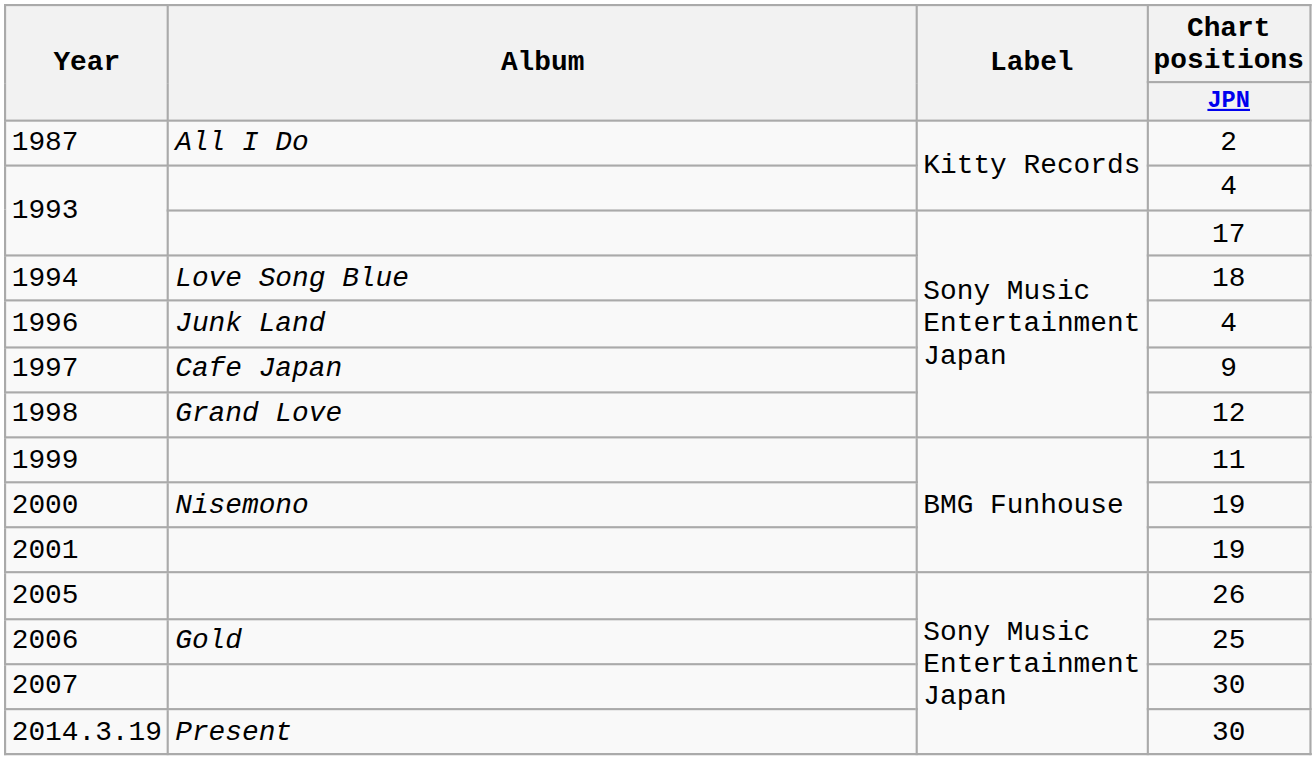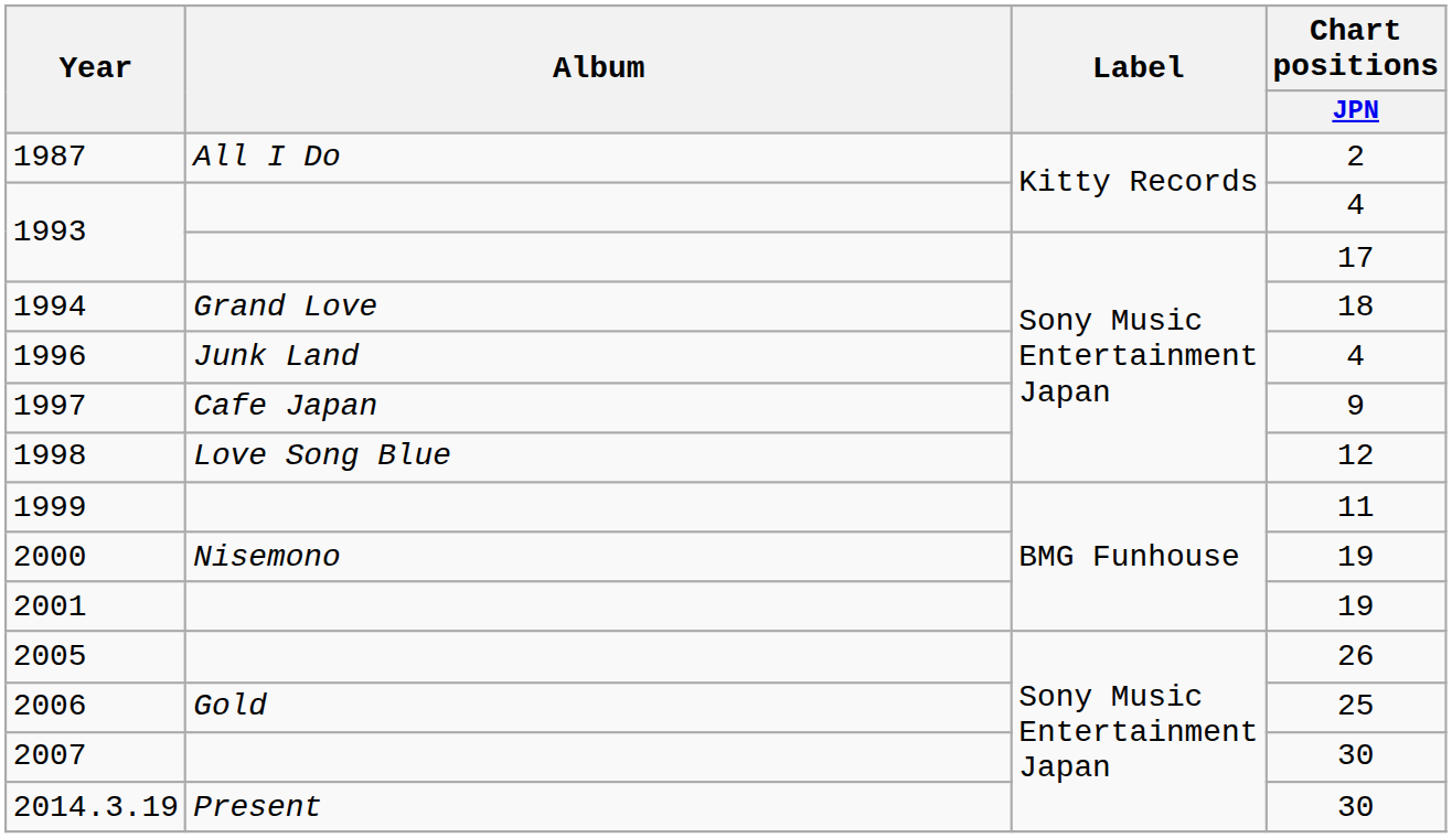 <table class="wikitable">
 <tr>
 <th rowspan="2">Year</th>
 <th rowspan="2" width="500">Album</th>
 <th rowspan="2">Label</th>
 <th colspan="1">Chart positions</th>
 </tr>
 <tr>
 <th style="width:2em;font-size:85%"><a href='#'>JPN</a><br></th>
 </tr>
 <tr>
 <td>1987</td>
 <td><em>All I Do</em></td>
 <td rowspan="2">Kitty Records</td>
 <td align="center">2</td>
 </tr>
 <tr>
 <td rowspan="2">1993</td>
 <td></td>
 <td align="center">4</td>
 </tr>
 <tr>
 <td></td>
 <td rowspan="5">Sony Music Entertainment Japan</td>
 <td align="center">17</td>
 </tr>
 <tr>
 <td>1994</td>
-<td><em>Love Song Blue</em></td>
+<td><em>Grand Love</em></td>
 <td align="center">18</td>
 </tr>
 <tr>
 <td>1996</td>
 <td><em>Junk Land</em></td>
 <td align="center">4</td>
 </tr>
 <tr>
 <td>1997</td>
 <td><em>Cafe Japan</em></td>
 <td align="center">9</td>
 </tr>
 <tr>
 <td>1998</td>
-<td><em>Grand Love</em></td>
+<td><em>Love Song Blue</em></td>
 <td align="center">12</td>
 </tr>
 <tr>
 <td>1999</td>
 <td></td>
 <td rowspan="3">BMG Funhouse</td>
 <td align="center">11</td>
 </tr>
 <tr>
 <td>2000</td>
 <td><em>Nisemono</em></td>
 <td align="center">19</td>
 </tr>
 <tr>
 <td>2001</td>
 <td></td>
 <td align="center">19</td>
 </tr>
 <tr>
 <td>2005</td>
 <td></td>
 <td rowspan="4">Sony Music Entertainment Japan</td>
 <td align="center">26</td>
 </tr>
 <tr>
 <td>2006</td>
 <td><em>Gold</em></td>
 <td align="center">25</td>
 </tr>
 <tr>
 <td>2007</td>
 <td></td>
 <td align="center">30</td>
 </tr>
 <tr>
 <td>2014.3.19</td>
 <td><em>Present</em></td>
 <td align="center">30</td>
 </tr>
 <tr>
 </tr>
 </table>
